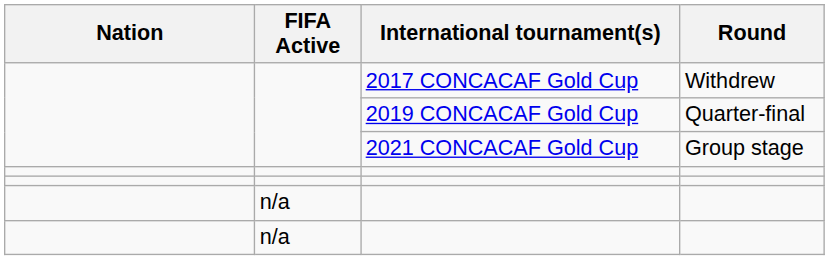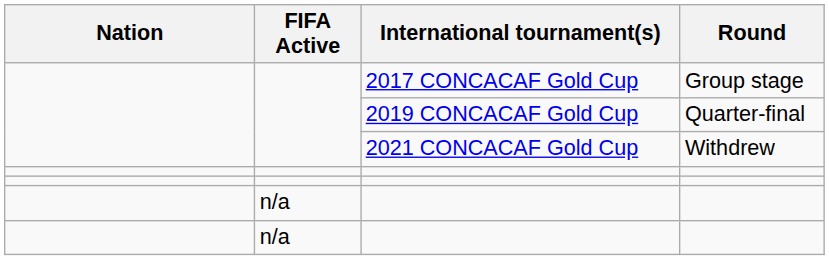 <table class="wikitable">
 <tr>
 <th width=200px>Nation</th>
 <th width=75px>FIFA Active</th>
 <th width=250px>International tournament(s)</th>
 <th width=105px>Round</th>
 </tr>
 <tr>
 <td rowspan="3"> </td>
 <td rowspan="3"></td>
 <td><a href='#'>2017 CONCACAF Gold Cup</a></td>
-<td>Withdrew</td>
+<td>Group stage</td>
 </tr>
 <tr>
 <td><a href='#'>2019 CONCACAF Gold Cup</a></td>
 <td>Quarter-final</td>
 </tr>
 <tr>
 <td><a href='#'>2021 CONCACAF Gold Cup</a></td>
-<td>Group stage</td>
+<td>Withdrew</td>
 </tr>
 <tr>
 <td> </td>
 <td></td>
 <td></td>
 <td></td>
 </tr>
 <tr>
 <td> </td>
 <td></td>
 <td></td>
 <td></td>
 </tr>
 <tr>
 <td></td>
 <td>n/a</td>
 <td></td>
 <td></td>
 </tr>
 <tr>
 <td></td>
 <td>n/a</td>
 <td></td>
 <td></td>
 </tr>
 </table>
